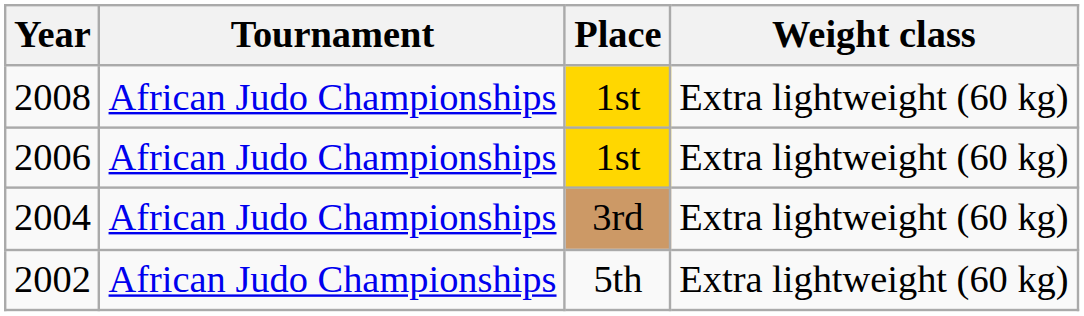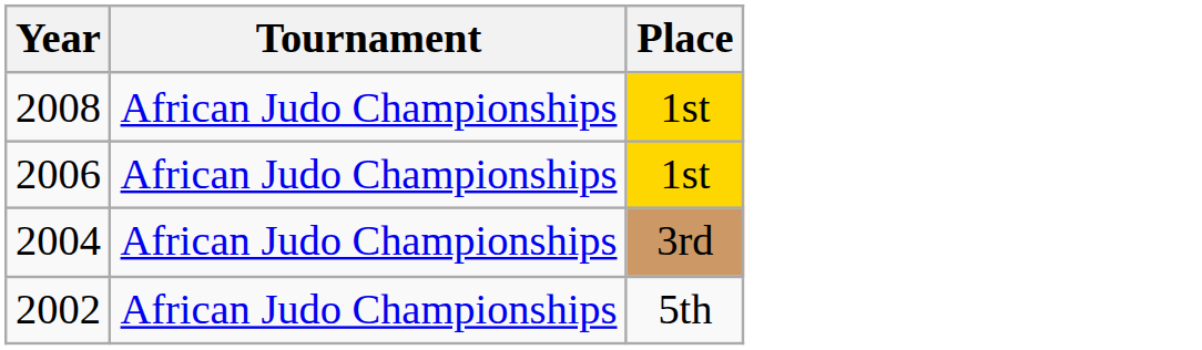 <table class=wikitable>
 <tr>
 <th>Year</th>
 <th>Tournament</th>
 <th>Place</th>
-<th>Weight class</th>
 </tr>
 <tr>
 <td>2008</td>
 <td><a href='#'>African Judo Championships</a></td>
 <td bgcolor="gold" align="center">1st</td>
-<td>Extra lightweight (60 kg)</td>
 </tr>
 <tr>
 <td>2006</td>
 <td><a href='#'>African Judo Championships</a></td>
 <td bgcolor="gold" align="center">1st</td>
-<td>Extra lightweight (60 kg)</td>
 </tr>
 <tr>
 <td>2004</td>
 <td><a href='#'>African Judo Championships</a></td>
 <td bgcolor="cc9966" align="center">3rd</td>
-<td>Extra lightweight (60 kg)</td>
 </tr>
 <tr>
 <td>2002</td>
 <td><a href='#'>African Judo Championships</a></td>
 <td align="center">5th</td>
-<td>Extra lightweight (60 kg)</td>
 </tr>
 </table>
